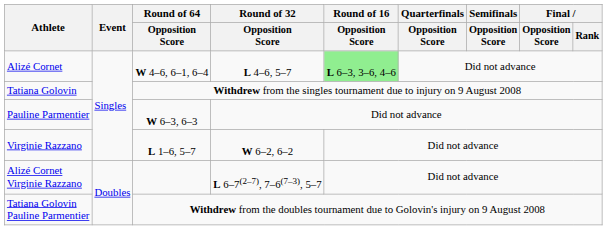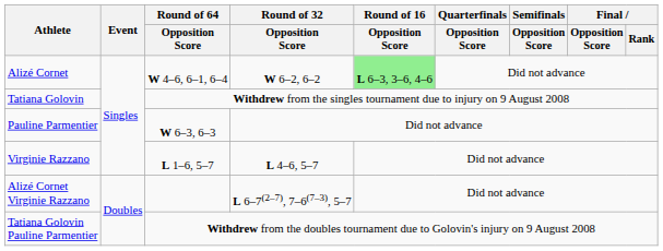 <table class=wikitable style="font-size:90%">
 <tr>
 <th rowspan="2">Athlete</th>
 <th rowspan="2">Event</th>
 <th>Round of 64</th>
 <th>Round of 32</th>
 <th>Round of 16</th>
 <th>Quarterfinals</th>
 <th>Semifinals</th>
 <th colspan=2>Final / </th>
 </tr>
 <tr style="font-size:95%">
 <th>Opposition<br>Score</th>
 <th>Opposition<br>Score</th>
 <th>Opposition<br>Score</th>
 <th>Opposition<br>Score</th>
 <th>Opposition<br>Score</th>
 <th>Opposition<br>Score</th>
 <th>Rank</th>
 </tr>
 <tr align=center>
 <td align=left><a href='#'>Alizé Cornet</a></td>
 <td align=left rowspan=4><a href='#'>Singles</a></td>
 <td><br><strong>W</strong> 4–6, 6–1, 6–4</td>
-<td><br><strong>L</strong> 4–6, 5–7</td>
+<td><br><strong>W</strong> 6–2, 6–2</td>
 <td style="background: lightgreen;"><br><strong>L</strong> 6–3, 3–6, 4–6</td>
 <td colspan=4>Did not advance</td>
 </tr>
 <tr align=center>
 <td align=left><a href='#'>Tatiana Golovin</a></td>
 <td colspan=7><strong>Withdrew</strong> from the singles tournament due to injury on 9 August 2008</td>
 </tr>
 <tr align=center>
 <td align=left><a href='#'>Pauline Parmentier</a></td>
 <td><br><strong>W</strong> 6–3, 6–3</td>
 <td colspan=6>Did not advance</td>
 </tr>
 <tr align=center>
 <td align=left><a href='#'>Virginie Razzano</a></td>
 <td><br><strong>L</strong> 1–6, 5–7</td>
-<td><br><strong>W</strong> 6–2, 6–2</td>
+<td><br><strong>L</strong> 4–6, 5–7</td>
 <td colspan=5>Did not advance</td>
 </tr>
 <tr align=center>
 <td align=left><a href='#'>Alizé Cornet</a><br><a href='#'>Virginie Razzano</a></td>
 <td align=left rowspan=2><a href='#'>Doubles</a></td>
 <td></td>
 <td><br><strong>L</strong> 6–7<sup>(2–7)</sup>, 7–6<sup>(7–3)</sup>, 5–7</td>
 <td colspan=5>Did not advance</td>
 </tr>
 <tr align=center>
 <td align=left><a href='#'>Tatiana Golovin</a><br><a href='#'>Pauline Parmentier</a></td>
 <td colspan=7><strong>Withdrew</strong> from the doubles tournament due to Golovin's injury on 9 August 2008</td>
 </tr>
 </table>
